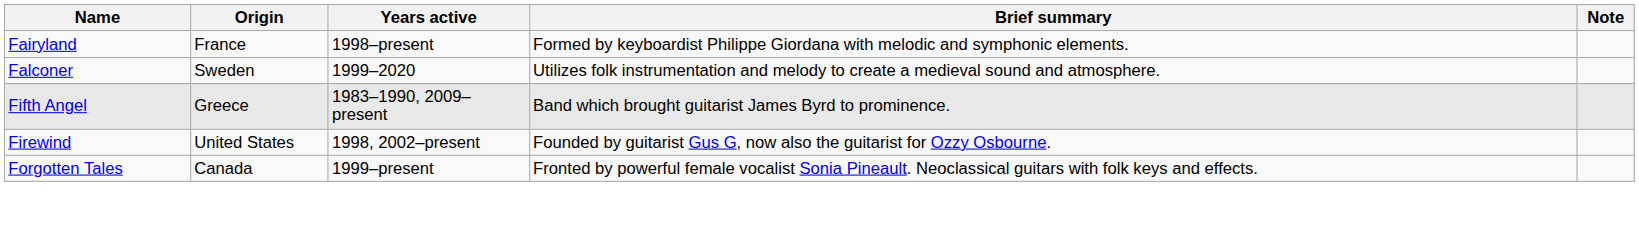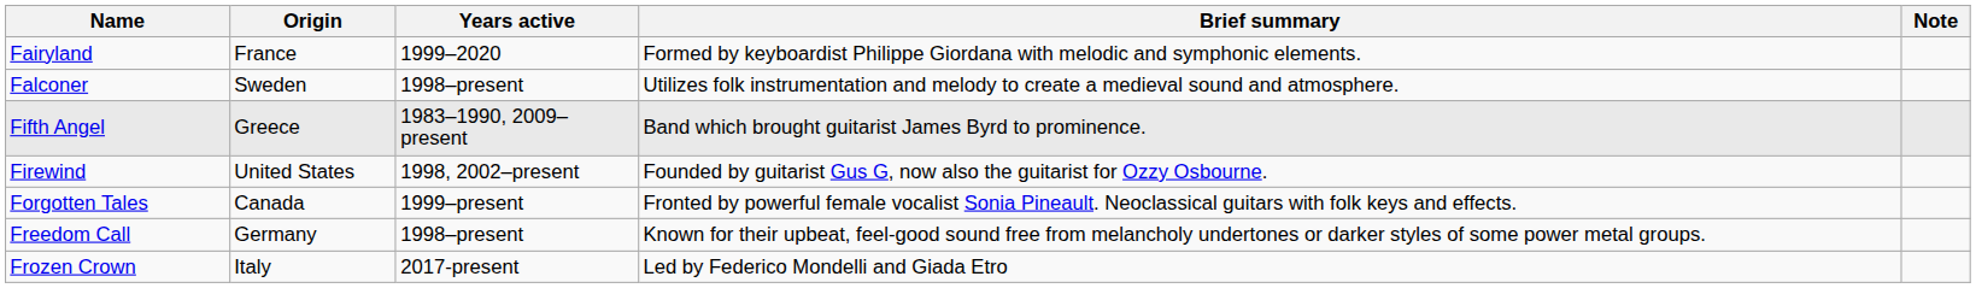 <table class= "wikitable sortable sticky-header-multi">
 <tr>
 <th style="width:11em">Name</th>
 <th style="width:8em">Origin</th>
 <th style="width:12em">Years active</th>
 <th style="width:65em">Brief summary</th>
 <th style="width:3em">Note</th>
 </tr>
 <tr>
 <td><a href='#'>Fairyland</a></td>
 <td>France</td>
-<td>1998–present</td>
+<td>1999–2020</td>
 <td>Formed by keyboardist Philippe Giordana with melodic and symphonic elements.</td>
 <td></td>
 </tr>
 <tr>
 <td><a href='#'>Falconer</a></td>
 <td>Sweden</td>
-<td>1999–2020</td>
+<td>1998–present</td>
 <td>Utilizes folk instrumentation and melody to create a medieval sound and atmosphere.</td>
 <td></td>
 </tr>
 <tr style="background:#e9e9e9;">
 <td><a href='#'>Fifth Angel</a></td>
 <td>Greece</td>
 <td>1983–1990, 2009–present</td>
 <td>Band which brought guitarist James Byrd to prominence.</td>
 <td></td>
 </tr>
 <tr>
 <td><a href='#'>Firewind</a></td>
 <td>United States</td>
 <td>1998, 2002–present</td>
 <td>Founded by guitarist <a href='#'>Gus G</a>, now also the guitarist for <a href='#'>Ozzy Osbourne</a>.</td>
 <td></td>
 </tr>
 <tr>
 <td><a href='#'>Forgotten Tales</a></td>
 <td>Canada</td>
 <td>1999–present</td>
 <td>Fronted by powerful female vocalist <a href='#'>Sonia Pineault</a>. Neoclassical guitars with folk keys and effects.</td>
 <td></td>
 </tr>
+<tr>
+<td><a href='#'>Freedom Call</a></td>
+<td>Germany</td>
+<td>1998–present</td>
+<td>Known for their upbeat, feel-good sound free from melancholy undertones or darker styles of some power metal groups.</td>
+<td></td>
+</tr>
+<tr>
+<td><a href='#'>Frozen Crown</a></td>
+<td>Italy</td>
+<td>2017-present</td>
+<td>Led by Federico Mondelli and Giada Etro</td>
+<td></td>
+</tr>
 </table>
